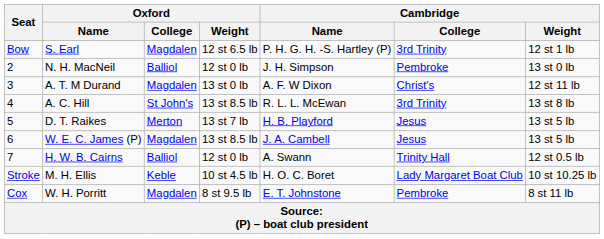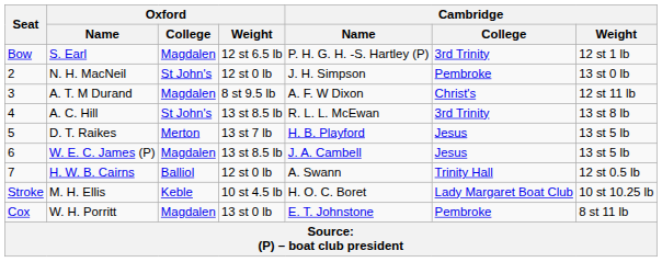 <table class=wikitable>
 <tr>
 <th rowspan="2">Seat</th>
 <th colspan="3">Oxford <br> </th>
 <th colspan="3">Cambridge <br> </th>
 </tr>
 <tr>
 <th>Name</th>
 <th>College</th>
 <th>Weight</th>
 <th>Name</th>
 <th>College</th>
 <th>Weight</th>
 </tr>
 <tr>
 <td><a href='#'>Bow</a></td>
 <td><a href='#'>S. Earl</a></td>
 <td><a href='#'>Magdalen</a></td>
 <td>12 st 6.5 lb</td>
 <td>P. H. G. H. -S. Hartley (P)</td>
 <td><a href='#'>3rd Trinity</a></td>
 <td>12 st 1 lb</td>
 </tr>
 <tr>
 <td>2</td>
 <td>N. H. MacNeil</td>
-<td><a href='#'>Balliol</a></td>
+<td><a href='#'>St John's</a></td>
 <td>12 st 0 lb</td>
 <td>J. H. Simpson</td>
 <td><a href='#'>Pembroke</a></td>
 <td>13 st 0 lb</td>
 </tr>
 <tr>
 <td>3</td>
 <td>A. T. M Durand</td>
 <td><a href='#'>Magdalen</a></td>
-<td>13 st 0 lb</td>
+<td>8 st 9.5 lb</td>
 <td>A. F. W Dixon</td>
 <td><a href='#'>Christ's</a></td>
 <td>12 st 11 lb</td>
 </tr>
 <tr>
 <td>4</td>
 <td>A. C. Hill</td>
 <td><a href='#'>St John's</a></td>
 <td>13 st 8.5 lb</td>
 <td>R. L. L. McEwan</td>
 <td><a href='#'>3rd Trinity</a></td>
 <td>13 st 8 lb</td>
 </tr>
 <tr>
 <td>5</td>
 <td>D. T. Raikes</td>
 <td><a href='#'>Merton</a></td>
 <td>13 st 7 lb</td>
 <td><a href='#'>H. B. Playford</a></td>
 <td><a href='#'>Jesus</a></td>
 <td>13 st 5 lb</td>
 </tr>
 <tr>
 <td>6</td>
 <td><a href='#'>W. E. C. James</a> (P)</td>
 <td><a href='#'>Magdalen</a></td>
 <td>13 st 8.5 lb</td>
 <td><a href='#'>J. A. Cambell</a></td>
 <td><a href='#'>Jesus</a></td>
 <td>13 st 5 lb</td>
 </tr>
 <tr>
 <td>7</td>
 <td><a href='#'>H. W. B. Cairns</a></td>
 <td><a href='#'>Balliol</a></td>
 <td>12 st 0 lb</td>
 <td>A. Swann</td>
 <td><a href='#'>Trinity Hall</a></td>
 <td>12 st 0.5 lb</td>
 </tr>
 <tr>
 <td><a href='#'>Stroke</a></td>
 <td>M. H. Ellis</td>
 <td><a href='#'>Keble</a></td>
 <td>10 st 4.5 lb</td>
 <td>H. O. C. Boret</td>
 <td><a href='#'>Lady Margaret Boat Club</a></td>
 <td>10 st 10.25 lb</td>
 </tr>
 <tr>
 <td><a href='#'>Cox</a></td>
 <td>W. H. Porritt</td>
 <td><a href='#'>Magdalen</a></td>
-<td>8 st 9.5 lb</td>
+<td>13 st 0 lb</td>
 <td><a href='#'>E. T. Johnstone</a></td>
 <td><a href='#'>Pembroke</a></td>
 <td>8 st 11 lb</td>
 </tr>
 <tr>
 <th colspan="7">Source:<br>(P) – boat club president</th>
 </tr>
 </table>
